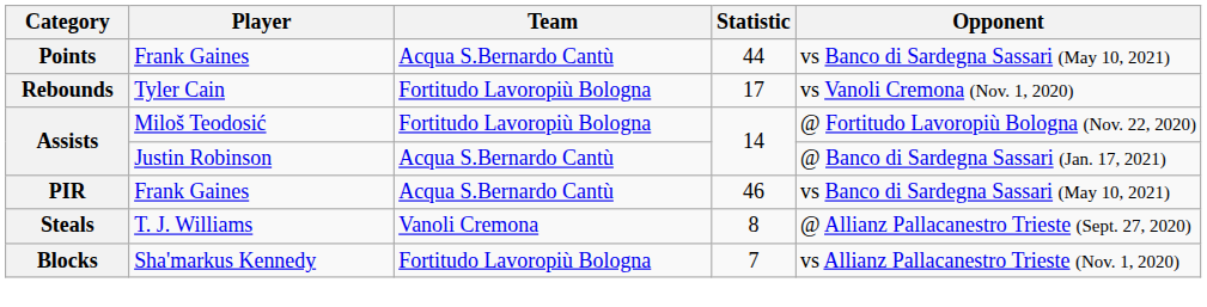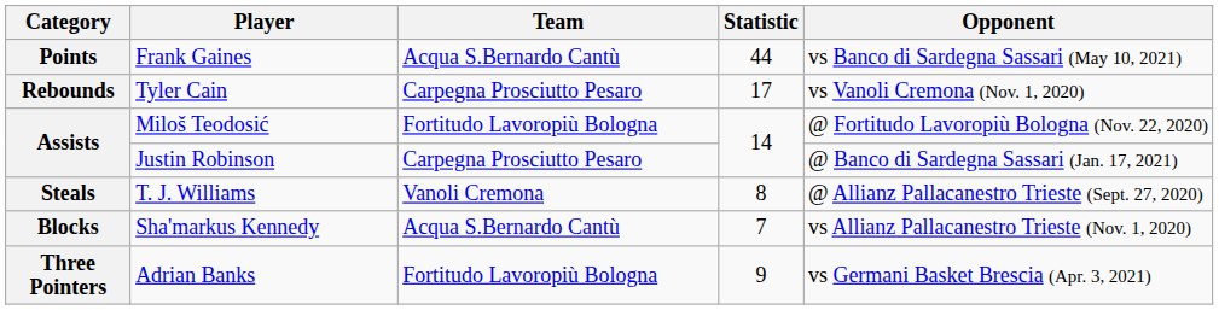 <table class="wikitable">
 <tr>
 <th width=85>Category</th>
 <th width=190>Player</th>
 <th width=230>Team</th>
 <th width=50>Statistic</th>
 <th>Opponent</th>
 </tr>
 <tr>
 <th>Points</th>
 <td> <a href='#'>Frank Gaines</a></td>
 <td><a href='#'>Acqua S.Bernardo Cantù</a></td>
 <td style="text-align: center;">44</td>
 <td>vs <a href='#'>Banco di Sardegna Sassari</a> <small> (May 10, 2021) </small></td>
 </tr>
 <tr>
 <th>Rebounds</th>
 <td> <a href='#'>Tyler Cain</a></td>
-<td><a href='#'>Fortitudo Lavoropiù Bologna</a></td>
+<td><a href='#'>Carpegna Prosciutto Pesaro</a></td>
 <td style="text-align: center;">17</td>
 <td>vs <a href='#'>Vanoli Cremona</a> <small> (Nov. 1, 2020) </small></td>
 </tr>
 <tr>
 <th rowspan=2>Assists</th>
 <td> <a href='#'>Miloš Teodosić</a></td>
 <td><a href='#'>Fortitudo Lavoropiù Bologna</a></td>
 <td style="text-align: center;" rowspan=2>14</td>
 <td>@ <a href='#'>Fortitudo Lavoropiù Bologna</a> <small> (Nov. 22, 2020)</small></td>
 </tr>
 <tr>
 <td> <a href='#'>Justin Robinson</a></td>
-<td><a href='#'>Acqua S.Bernardo Cantù</a></td>
+<td><a href='#'>Carpegna Prosciutto Pesaro</a></td>
 <td>@ <a href='#'>Banco di Sardegna Sassari</a> <small> (Jan. 17, 2021)</small></td>
-</tr>
-<tr>
-<th>PIR</th>
-<td> <a href='#'>Frank Gaines</a></td>
-<td><a href='#'>Acqua S.Bernardo Cantù</a></td>
-<td style="text-align: center;">46</td>
-<td>vs <a href='#'>Banco di Sardegna Sassari</a> <small> (May 10, 2021) </small></td>
 </tr>
 <tr>
 <th>Steals</th>
 <td> <a href='#'>T. J. Williams</a></td>
 <td><a href='#'>Vanoli Cremona</a></td>
 <td style="text-align: center;">8</td>
 <td>@ <a href='#'>Allianz Pallacanestro Trieste</a> <small> (Sept. 27, 2020)</small></td>
 </tr>
 <tr>
 <th>Blocks</th>
 <td> <a href='#'>Sha'markus Kennedy</a></td>
-<td><a href='#'>Fortitudo Lavoropiù Bologna</a></td>
+<td><a href='#'>Acqua S.Bernardo Cantù</a></td>
 <td style="text-align: center;">7</td>
 <td>vs <a href='#'>Allianz Pallacanestro Trieste</a> <small> (Nov. 1, 2020)</small></td>
 </tr>
+<tr>
+<th>Three Pointers</th>
+<td> <a href='#'>Adrian Banks</a></td>
+<td><a href='#'>Fortitudo Lavoropiù Bologna</a></td>
+<td style="text-align: center;">9</td>
+<td>vs <a href='#'>Germani Basket Brescia</a> <small> (Apr. 3, 2021)</small></td>
+</tr>
 </table>
